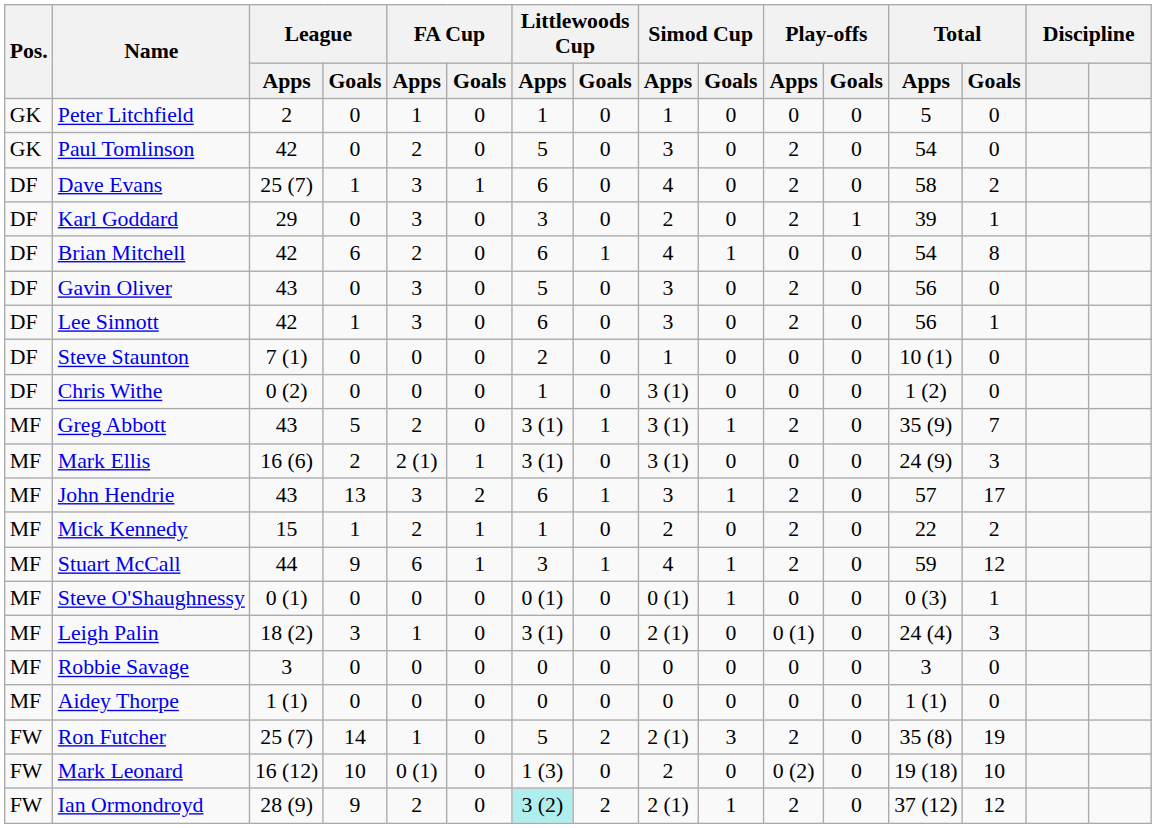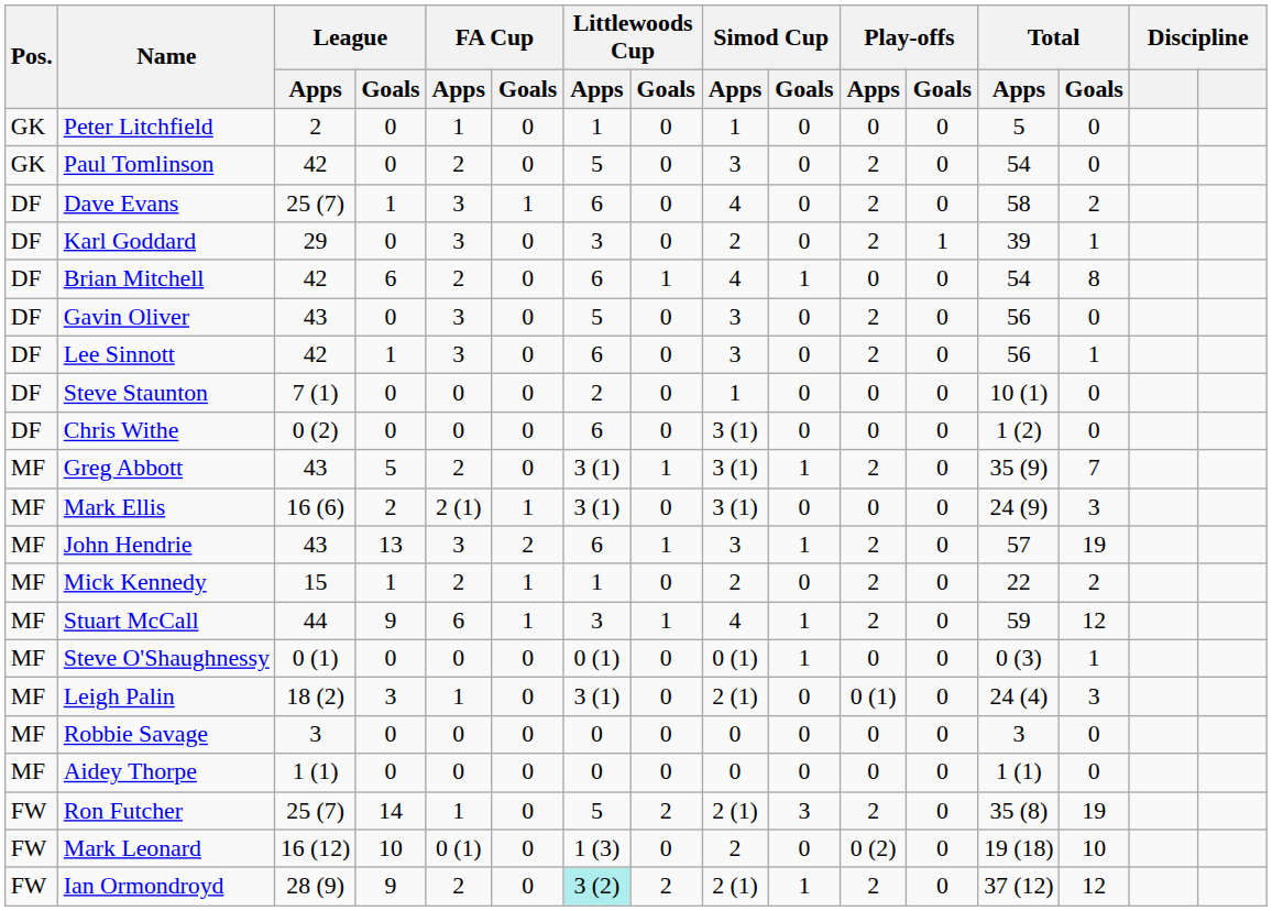 <table class="wikitable" style="text-align:center">
 <tr>
 <th rowspan="2">Pos.</th>
 <th rowspan="2">Name</th>
 <th colspan="2" width="85">League</th>
 <th colspan="2" width="85">FA Cup</th>
 <th colspan="2" width="85">Littlewoods Cup</th>
 <th colspan="2" width="85">Simod Cup</th>
 <th colspan="2" width="85">Play-offs</th>
 <th colspan="2" width="85">Total</th>
 <th colspan="2" width="85">Discipline</th>
 </tr>
 <tr>
 <th>Apps</th>
 <th>Goals</th>
 <th>Apps</th>
 <th>Goals</th>
 <th>Apps</th>
 <th>Goals</th>
 <th>Apps</th>
 <th>Goals</th>
 <th>Apps</th>
 <th>Goals</th>
 <th>Apps</th>
 <th>Goals</th>
 <th></th>
 <th></th>
 </tr>
 <tr>
 <td align="left">GK</td>
 <td align="left"> <a href='#'>Peter Litchfield</a></td>
 <td>2</td>
 <td>0</td>
 <td>1</td>
 <td>0</td>
 <td>1</td>
 <td>0</td>
 <td>1</td>
 <td>0</td>
 <td>0</td>
 <td>0</td>
 <td>5</td>
 <td>0</td>
 <td></td>
 <td></td>
 </tr>
 <tr>
 <td align="left">GK</td>
 <td align="left"> <a href='#'>Paul Tomlinson</a></td>
 <td>42</td>
 <td>0</td>
 <td>2</td>
 <td>0</td>
 <td>5</td>
 <td>0</td>
 <td>3</td>
 <td>0</td>
 <td>2</td>
 <td>0</td>
 <td>54</td>
 <td>0</td>
 <td></td>
 <td></td>
 </tr>
 <tr>
 <td align="left">DF</td>
 <td align="left"> <a href='#'>Dave Evans</a></td>
 <td>25 (7)</td>
 <td>1</td>
 <td>3</td>
 <td>1</td>
 <td>6</td>
 <td>0</td>
 <td>4</td>
 <td>0</td>
 <td>2</td>
 <td>0</td>
 <td>58</td>
 <td>2</td>
 <td></td>
 <td></td>
 </tr>
 <tr>
 <td align="left">DF</td>
 <td align="left"> <a href='#'>Karl Goddard</a></td>
 <td>29</td>
 <td>0</td>
 <td>3</td>
 <td>0</td>
 <td>3</td>
 <td>0</td>
 <td>2</td>
 <td>0</td>
 <td>2</td>
 <td>1</td>
 <td>39</td>
 <td>1</td>
 <td></td>
 <td></td>
 </tr>
 <tr>
 <td align="left">DF</td>
 <td align="left"> <a href='#'>Brian Mitchell</a></td>
 <td>42</td>
 <td>6</td>
 <td>2</td>
 <td>0</td>
 <td>6</td>
 <td>1</td>
 <td>4</td>
 <td>1</td>
 <td>0</td>
 <td>0</td>
 <td>54</td>
 <td>8</td>
 <td></td>
 <td></td>
 </tr>
 <tr>
 <td align="left">DF</td>
 <td align="left"> <a href='#'>Gavin Oliver</a></td>
 <td>43</td>
 <td>0</td>
 <td>3</td>
 <td>0</td>
 <td>5</td>
 <td>0</td>
 <td>3</td>
 <td>0</td>
 <td>2</td>
 <td>0</td>
 <td>56</td>
 <td>0</td>
 <td></td>
 <td></td>
 </tr>
 <tr>
 <td align="left">DF</td>
 <td align="left"> <a href='#'>Lee Sinnott</a></td>
 <td>42</td>
 <td>1</td>
 <td>3</td>
 <td>0</td>
 <td>6</td>
 <td>0</td>
 <td>3</td>
 <td>0</td>
 <td>2</td>
 <td>0</td>
 <td>56</td>
 <td>1</td>
 <td></td>
 <td></td>
 </tr>
 <tr>
 <td align="left">DF</td>
 <td align="left"> <a href='#'>Steve Staunton</a></td>
 <td>7 (1)</td>
 <td>0</td>
 <td>0</td>
 <td>0</td>
 <td>2</td>
 <td>0</td>
 <td>1</td>
 <td>0</td>
 <td>0</td>
 <td>0</td>
 <td>10 (1)</td>
 <td>0</td>
 <td></td>
 <td></td>
 </tr>
 <tr>
 <td align="left">DF</td>
 <td align="left"> <a href='#'>Chris Withe</a></td>
 <td>0 (2)</td>
 <td>0</td>
 <td>0</td>
 <td>0</td>
-<td>1</td>
+<td>6</td>
 <td>0</td>
 <td>3 (1)</td>
 <td>0</td>
 <td>0</td>
 <td>0</td>
 <td>1 (2)</td>
 <td>0</td>
 <td></td>
 <td></td>
 </tr>
 <tr>
 <td align="left">MF</td>
 <td align="left"> <a href='#'>Greg Abbott</a></td>
 <td>43</td>
 <td>5</td>
 <td>2</td>
 <td>0</td>
 <td>3 (1)</td>
 <td>1</td>
 <td>3 (1)</td>
 <td>1</td>
 <td>2</td>
 <td>0</td>
 <td>35 (9)</td>
 <td>7</td>
 <td></td>
 <td></td>
 </tr>
 <tr>
 <td align="left">MF</td>
 <td align="left"> <a href='#'>Mark Ellis</a></td>
 <td>16 (6)</td>
 <td>2</td>
 <td>2 (1)</td>
 <td>1</td>
 <td>3 (1)</td>
 <td>0</td>
 <td>3 (1)</td>
 <td>0</td>
 <td>0</td>
 <td>0</td>
 <td>24 (9)</td>
 <td>3</td>
 <td></td>
 <td></td>
 </tr>
 <tr>
 <td align="left">MF</td>
 <td align="left"> <a href='#'>John Hendrie</a></td>
 <td>43</td>
 <td>13</td>
 <td>3</td>
 <td>2</td>
 <td>6</td>
 <td>1</td>
 <td>3</td>
 <td>1</td>
 <td>2</td>
 <td>0</td>
 <td>57</td>
-<td>17</td>
+<td>19</td>
 <td></td>
 <td></td>
 </tr>
 <tr>
 <td align="left">MF</td>
 <td align="left"> <a href='#'>Mick Kennedy</a></td>
 <td>15</td>
 <td>1</td>
 <td>2</td>
 <td>1</td>
 <td>1</td>
 <td>0</td>
 <td>2</td>
 <td>0</td>
 <td>2</td>
 <td>0</td>
 <td>22</td>
 <td>2</td>
 <td></td>
 <td></td>
 </tr>
 <tr>
 <td align="left">MF</td>
 <td align="left"> <a href='#'>Stuart McCall</a></td>
 <td>44</td>
 <td>9</td>
 <td>6</td>
 <td>1</td>
 <td>3</td>
 <td>1</td>
 <td>4</td>
 <td>1</td>
 <td>2</td>
 <td>0</td>
 <td>59</td>
 <td>12</td>
 <td></td>
 <td></td>
 </tr>
 <tr>
 <td align="left">MF</td>
 <td align="left"> <a href='#'>Steve O'Shaughnessy</a></td>
 <td>0 (1)</td>
 <td>0</td>
 <td>0</td>
 <td>0</td>
 <td>0 (1)</td>
 <td>0</td>
 <td>0 (1)</td>
 <td>1</td>
 <td>0</td>
 <td>0</td>
 <td>0 (3)</td>
 <td>1</td>
 <td></td>
 <td></td>
 </tr>
 <tr>
 <td align="left">MF</td>
 <td align="left"> <a href='#'>Leigh Palin</a></td>
 <td>18 (2)</td>
 <td>3</td>
 <td>1</td>
 <td>0</td>
 <td>3 (1)</td>
 <td>0</td>
 <td>2 (1)</td>
 <td>0</td>
 <td>0 (1)</td>
 <td>0</td>
 <td>24 (4)</td>
 <td>3</td>
 <td></td>
 <td></td>
 </tr>
 <tr>
 <td align="left">MF</td>
 <td align="left"> <a href='#'>Robbie Savage</a></td>
 <td>3</td>
 <td>0</td>
 <td>0</td>
 <td>0</td>
 <td>0</td>
 <td>0</td>
 <td>0</td>
 <td>0</td>
 <td>0</td>
 <td>0</td>
 <td>3</td>
 <td>0</td>
 <td></td>
 <td></td>
 </tr>
 <tr>
 <td align="left">MF</td>
 <td align="left"> <a href='#'>Aidey Thorpe</a></td>
 <td>1 (1)</td>
 <td>0</td>
 <td>0</td>
 <td>0</td>
 <td>0</td>
 <td>0</td>
 <td>0</td>
 <td>0</td>
 <td>0</td>
 <td>0</td>
 <td>1 (1)</td>
 <td>0</td>
 <td></td>
 <td></td>
 </tr>
 <tr>
 <td align="left">FW</td>
 <td align="left"> <a href='#'>Ron Futcher</a></td>
 <td>25 (7)</td>
 <td>14</td>
 <td>1</td>
 <td>0</td>
 <td>5</td>
 <td>2</td>
 <td>2 (1)</td>
 <td>3</td>
 <td>2</td>
 <td>0</td>
 <td>35 (8)</td>
 <td>19</td>
 <td></td>
 <td></td>
 </tr>
 <tr>
 <td align="left">FW</td>
 <td align="left"> <a href='#'>Mark Leonard</a></td>
 <td>16 (12)</td>
 <td>10</td>
 <td>0 (1)</td>
 <td>0</td>
 <td>1 (3)</td>
 <td>0</td>
 <td>2</td>
 <td>0</td>
 <td>0 (2)</td>
 <td>0</td>
 <td>19 (18)</td>
 <td>10</td>
 <td></td>
 <td></td>
 </tr>
 <tr>
 <td align="left">FW</td>
 <td align="left"> <a href='#'>Ian Ormondroyd</a></td>
 <td>28 (9)</td>
 <td>9</td>
 <td>2</td>
 <td>0</td>
 <td style="background: paleturquoise;">3 (2)</td>
 <td>2</td>
 <td>2 (1)</td>
 <td>1</td>
 <td>2</td>
 <td>0</td>
 <td>37 (12)</td>
 <td>12</td>
 <td></td>
 <td></td>
 </tr>
 </table>
